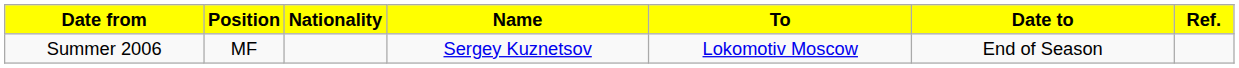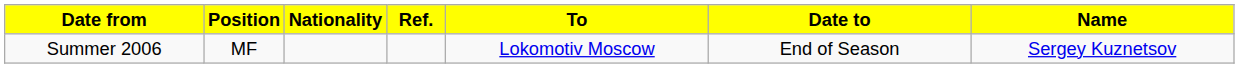 <table class="wikitable" style="text-align:center; font-size:90%; ">
 <tr>
 <th style="background:#FFFF00; color:black; width:150px;">Date from</th>
 <th style="background:#FFFF00; color:black; width:50px;">Position</th>
 <th style="background:#FFFF00; color:black; width:50px;">Nationality</th>
-<th style="background:#FFFF00; color:black; width:200px;">Name</th>
+<th style="background:#FFFF00; color:black; width:40px;">Ref.</th>
 <th style="background:#FFFF00; color:black; width:200px;">To</th>
 <th style="background:#FFFF00; color:black; width:200px;">Date to</th>
-<th style="background:#FFFF00; color:black; width:40px;">Ref.</th>
+<th style="background:#FFFF00; color:black; width:200px;">Name</th>
 </tr>
 <tr>
 <td>Summer 2006</td>
 <td>MF</td>
 <td></td>
-<td><a href='#'>Sergey Kuznetsov</a></td>
+<td></td>
 <td><a href='#'>Lokomotiv Moscow</a></td>
 <td>End of Season</td>
-<td></td>
+<td><a href='#'>Sergey Kuznetsov</a></td>
 </tr>
 </table>
